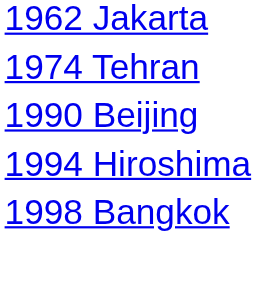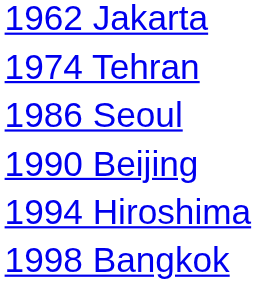 <table>
 <tr>
 <td><a href='#'>1962 Jakarta</a></td>
 <td></td>
 <td></td>
 <td></td>
 </tr>
 <tr>
 <td><a href='#'>1974 Tehran</a></td>
+<td></td>
+<td></td>
+<td></td>
+</tr>
+<tr>
+<td><a href='#'>1986 Seoul</a></td>
 <td></td>
 <td></td>
 <td></td>
 </tr>
 <tr>
 <td><a href='#'>1990 Beijing</a></td>
 <td></td>
 <td></td>
 <td></td>
 </tr>
 <tr>
 <td><a href='#'>1994 Hiroshima</a></td>
 <td></td>
 <td></td>
 <td></td>
 </tr>
 <tr>
 <td><a href='#'>1998 Bangkok</a></td>
 <td></td>
 <td></td>
 <td></td>
 </tr>
 </table>
